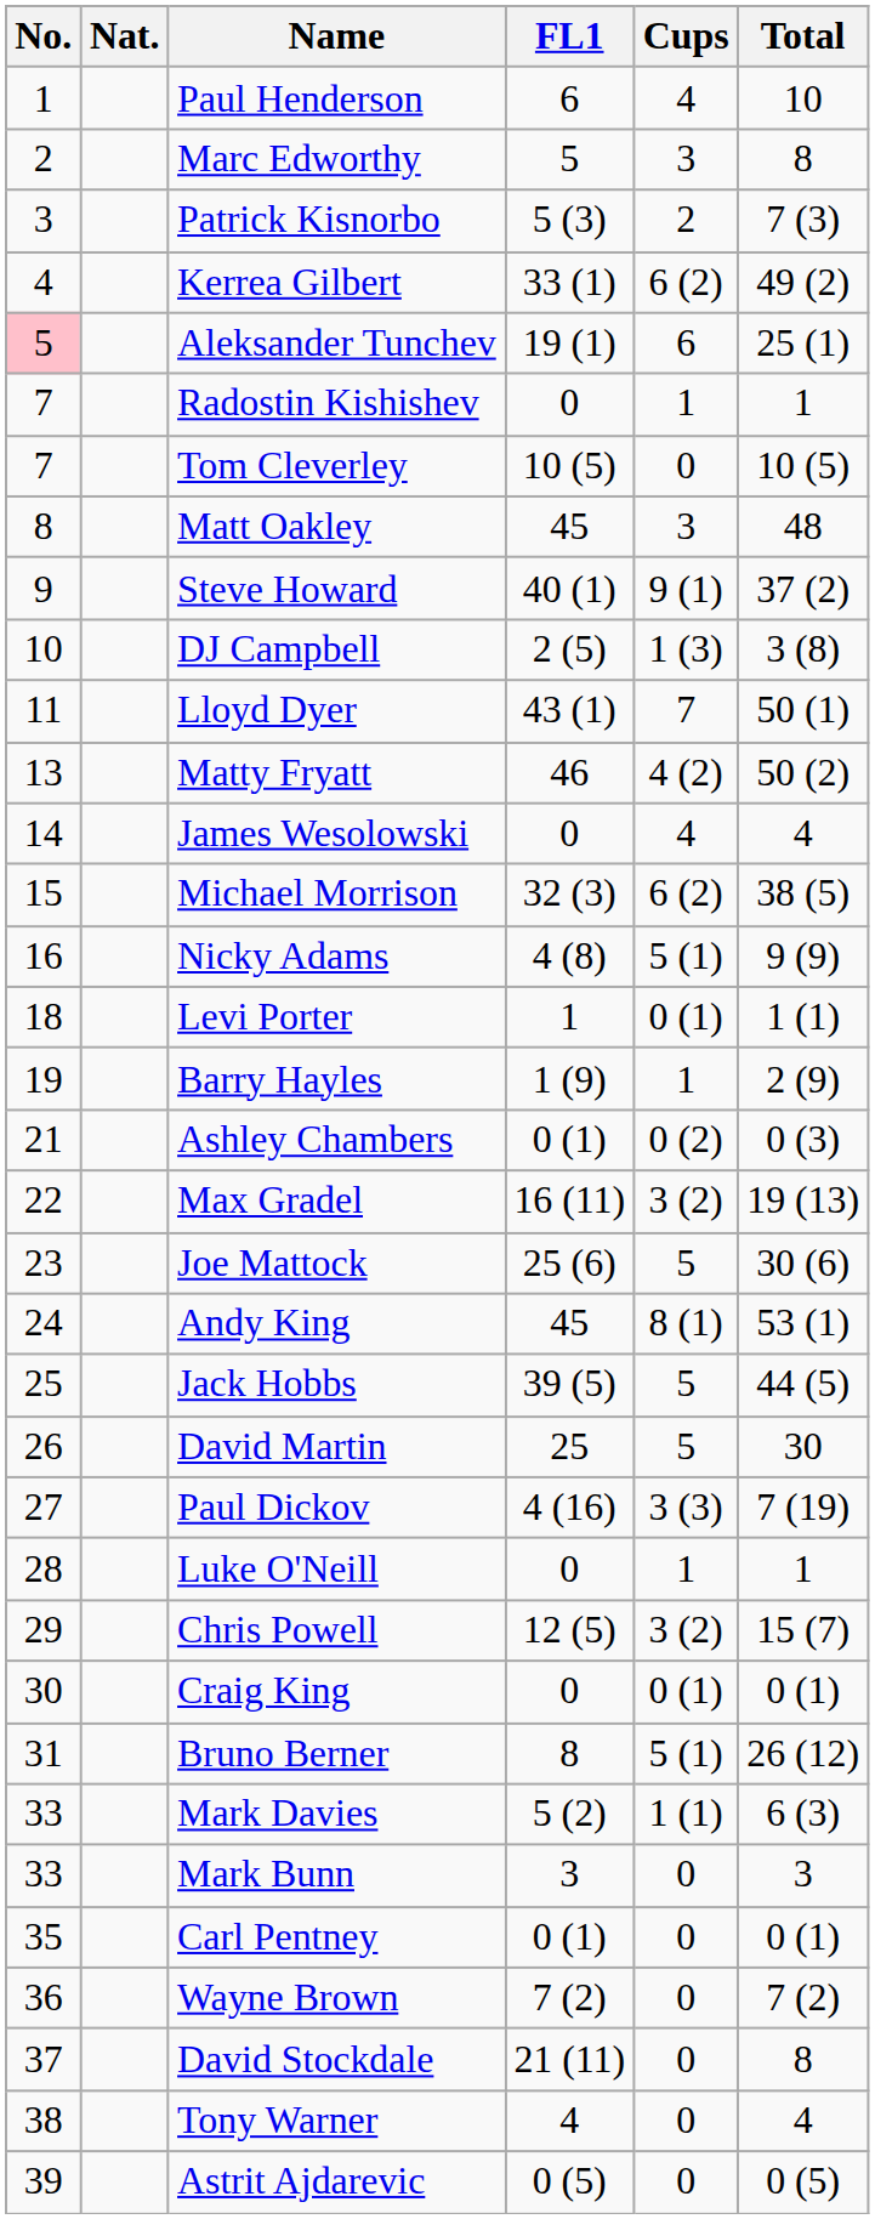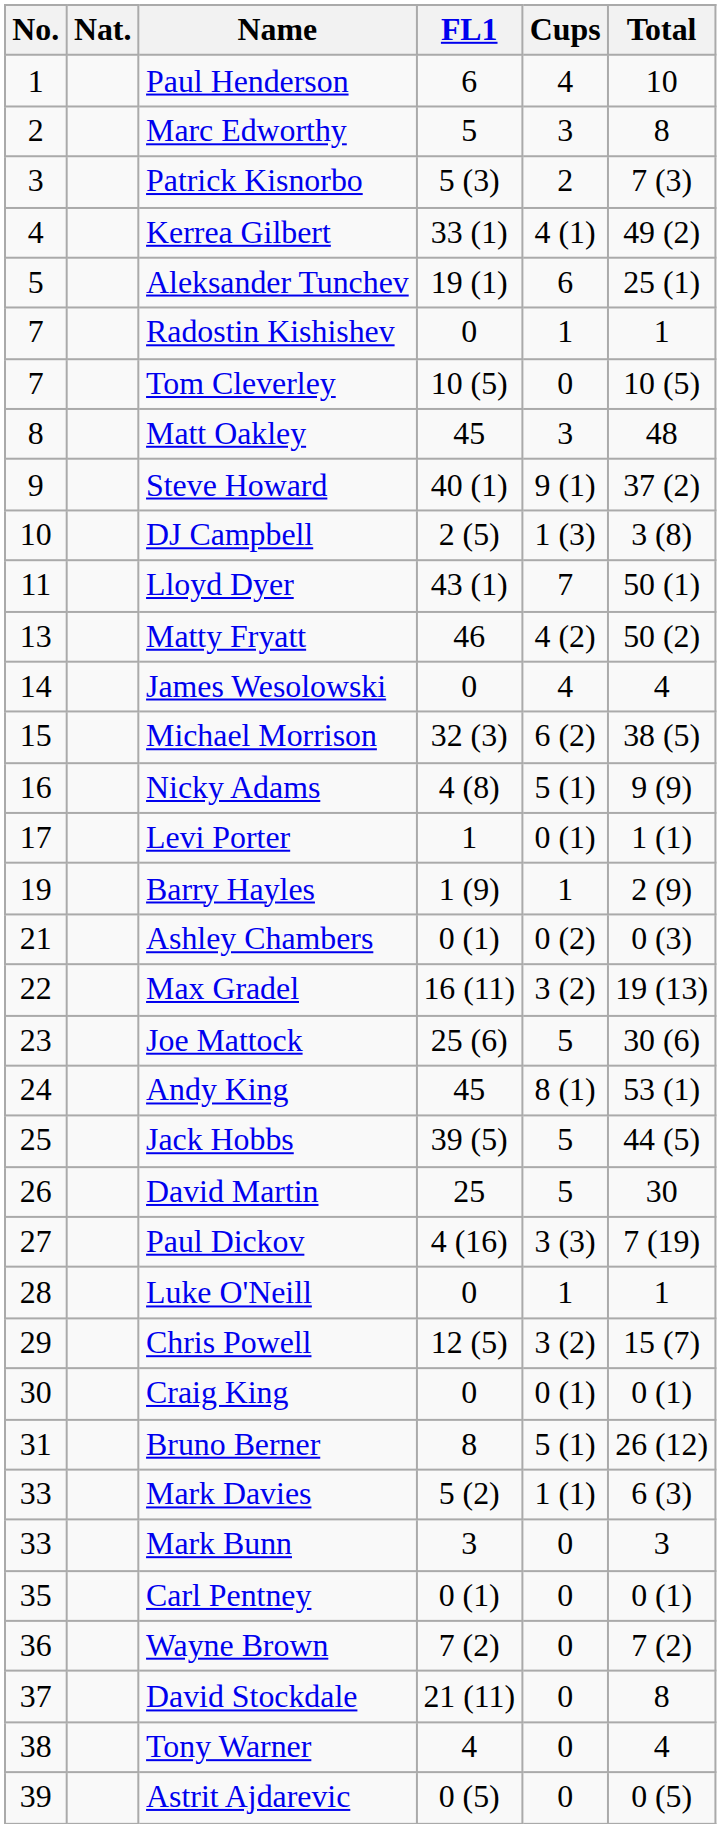 <table class="wikitable">
 <tr>
 <th>No.</th>
 <th>Nat.</th>
 <th>Name</th>
 <th><a href='#'>FL1</a></th>
 <th>Cups</th>
 <th>Total</th>
 </tr>
 <tr>
 <td align=center>1</td>
 <td></td>
 <td><a href='#'>Paul Henderson</a></td>
 <td align=center>6</td>
 <td align=center>4</td>
 <td align=center>10</td>
 </tr>
 <tr>
 <td align=center>2</td>
 <td></td>
 <td><a href='#'>Marc Edworthy</a></td>
 <td align=center>5</td>
 <td align=center>3</td>
 <td align=center>8</td>
 </tr>
 <tr>
 <td align=center>3</td>
 <td></td>
 <td><a href='#'>Patrick Kisnorbo</a></td>
 <td align=center>5 (3)</td>
 <td align=center>2</td>
 <td align=center>7 (3)</td>
 </tr>
 <tr>
 <td align=center>4</td>
 <td></td>
 <td><a href='#'>Kerrea Gilbert</a></td>
 <td align=center>33 (1)</td>
-<td align=center>6 (2)</td>
+<td align=center>4 (1)</td>
 <td align=center>49 (2)</td>
 </tr>
 <tr>
-<td align=center style="background: pink;">5</td>
+<td align=center>5</td>
 <td></td>
 <td><a href='#'>Aleksander Tunchev</a></td>
 <td align=center>19 (1)</td>
 <td align=center>6</td>
 <td align=center>25 (1)</td>
 </tr>
 <tr>
 <td align=center>7</td>
 <td></td>
 <td><a href='#'>Radostin Kishishev</a></td>
 <td align=center>0</td>
 <td align=center>1</td>
 <td align=center>1</td>
 </tr>
 <tr>
 <td align=center>7</td>
 <td></td>
 <td><a href='#'>Tom Cleverley</a></td>
 <td align=center>10 (5)</td>
 <td align=center>0</td>
 <td align=center>10 (5)</td>
 </tr>
 <tr>
 <td align=center>8</td>
 <td></td>
 <td><a href='#'>Matt Oakley</a></td>
 <td align=center>45</td>
 <td align=center>3</td>
 <td align=center>48</td>
 </tr>
 <tr>
 <td align=center>9</td>
 <td></td>
 <td><a href='#'>Steve Howard</a></td>
 <td align=center>40 (1)</td>
 <td align=center>9 (1)</td>
 <td align=center>37 (2)</td>
 </tr>
 <tr>
 <td align=center>10</td>
 <td></td>
 <td><a href='#'>DJ Campbell</a></td>
 <td align=center>2 (5)</td>
 <td align=center>1 (3)</td>
 <td align=center>3 (8)</td>
 </tr>
 <tr>
 <td align=center>11</td>
 <td></td>
 <td><a href='#'>Lloyd Dyer</a></td>
 <td align=center>43 (1)</td>
 <td align=center>7</td>
 <td align=center>50 (1)</td>
 </tr>
 <tr>
 <td align=center>13</td>
 <td></td>
 <td><a href='#'>Matty Fryatt</a></td>
 <td align=center>46</td>
 <td align=center>4 (2)</td>
 <td align=center>50 (2)</td>
 </tr>
 <tr>
 <td align=center>14</td>
 <td></td>
 <td><a href='#'>James Wesolowski</a></td>
 <td align=center>0</td>
 <td align=center>4</td>
 <td align=center>4</td>
 </tr>
 <tr>
 <td align=center>15</td>
 <td></td>
 <td><a href='#'>Michael Morrison</a></td>
 <td align=center>32 (3)</td>
 <td align=center>6 (2)</td>
 <td align=center>38 (5)</td>
 </tr>
 <tr>
 <td align=center>16</td>
 <td></td>
 <td><a href='#'>Nicky Adams</a></td>
 <td align=center>4 (8)</td>
 <td align=center>5 (1)</td>
 <td align=center>9 (9)</td>
 </tr>
 <tr>
-<td align=center>18</td>
+<td align=center>17</td>
 <td></td>
 <td><a href='#'>Levi Porter</a></td>
 <td align=center>1</td>
 <td align=center>0 (1)</td>
 <td align=center>1 (1)</td>
 </tr>
 <tr>
 <td align=center>19</td>
 <td></td>
 <td><a href='#'>Barry Hayles</a></td>
 <td align=center>1 (9)</td>
 <td align=center>1</td>
 <td align=center>2 (9)</td>
 </tr>
 <tr>
 <td align=center>21</td>
 <td></td>
 <td><a href='#'>Ashley Chambers</a></td>
 <td align=center>0 (1)</td>
 <td align=center>0 (2)</td>
 <td align=center>0 (3)</td>
 </tr>
 <tr>
 <td align=center>22</td>
 <td></td>
 <td><a href='#'>Max Gradel</a></td>
 <td align=center>16 (11)</td>
 <td align=center>3 (2)</td>
 <td align=center>19 (13)</td>
 </tr>
 <tr>
 <td align=center>23</td>
 <td></td>
 <td><a href='#'>Joe Mattock</a></td>
 <td align=center>25 (6)</td>
 <td align=center>5</td>
 <td align=center>30 (6)</td>
 </tr>
 <tr>
 <td align=center>24</td>
 <td></td>
 <td><a href='#'>Andy King</a></td>
 <td align=center>45</td>
 <td align=center>8 (1)</td>
 <td align=center>53 (1)</td>
 </tr>
 <tr>
 <td align=center>25</td>
 <td></td>
 <td><a href='#'>Jack Hobbs</a></td>
 <td align=center>39 (5)</td>
 <td align=center>5</td>
 <td align=center>44 (5)</td>
 </tr>
 <tr>
 <td align=center>26</td>
 <td></td>
 <td><a href='#'>David Martin</a></td>
 <td align=center>25</td>
 <td align=center>5</td>
 <td align=center>30</td>
 </tr>
 <tr>
 <td align=center>27</td>
 <td></td>
 <td><a href='#'>Paul Dickov</a></td>
 <td align=center>4 (16)</td>
 <td align=center>3 (3)</td>
 <td align=center>7 (19)</td>
 </tr>
 <tr>
 <td align=center>28</td>
 <td></td>
 <td><a href='#'>Luke O'Neill</a></td>
 <td align=center>0</td>
 <td align=center>1</td>
 <td align=center>1</td>
 </tr>
 <tr>
 <td align=center>29</td>
 <td></td>
 <td><a href='#'>Chris Powell</a></td>
 <td align=center>12 (5)</td>
 <td align=center>3 (2)</td>
 <td align=center>15 (7)</td>
 </tr>
 <tr>
 <td align=center>30</td>
 <td></td>
 <td><a href='#'>Craig King</a></td>
 <td align=center>0</td>
 <td align=center>0 (1)</td>
 <td align=center>0 (1)</td>
 </tr>
 <tr>
 <td align=center>31</td>
 <td></td>
 <td><a href='#'>Bruno Berner</a></td>
 <td align=center>8</td>
 <td align=center>5 (1)</td>
 <td align=center>26 (12)</td>
 </tr>
 <tr>
 <td align=center>33</td>
 <td></td>
 <td><a href='#'>Mark Davies</a></td>
 <td align=center>5 (2)</td>
 <td align=center>1 (1)</td>
 <td align=center>6 (3)</td>
 </tr>
 <tr>
 <td align=center>33</td>
 <td></td>
 <td><a href='#'>Mark Bunn</a></td>
 <td align=center>3</td>
 <td align=center>0</td>
 <td align=center>3</td>
 </tr>
 <tr>
 <td align=center>35</td>
 <td></td>
 <td><a href='#'>Carl Pentney</a></td>
 <td align=center>0 (1)</td>
 <td align=center>0</td>
 <td align=center>0 (1)</td>
 </tr>
 <tr>
 <td align=center>36</td>
 <td></td>
 <td><a href='#'>Wayne Brown</a></td>
 <td align=center>7 (2)</td>
 <td align=center>0</td>
 <td align=center>7 (2)</td>
 </tr>
 <tr>
 <td align=center>37</td>
 <td></td>
 <td><a href='#'>David Stockdale</a></td>
 <td align=center>21 (11)</td>
 <td align=center>0</td>
 <td align=center>8</td>
 </tr>
 <tr>
 <td align=center>38</td>
 <td></td>
 <td><a href='#'>Tony Warner</a></td>
 <td align=center>4</td>
 <td align=center>0</td>
 <td align=center>4</td>
 </tr>
 <tr>
 <td align=center>39</td>
 <td></td>
 <td><a href='#'>Astrit Ajdarevic</a></td>
 <td align=center>0 (5)</td>
 <td align=center>0</td>
 <td align=center>0 (5)</td>
 </tr>
 </table>
